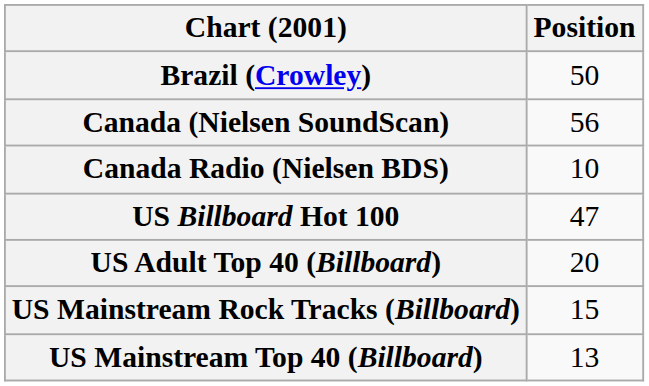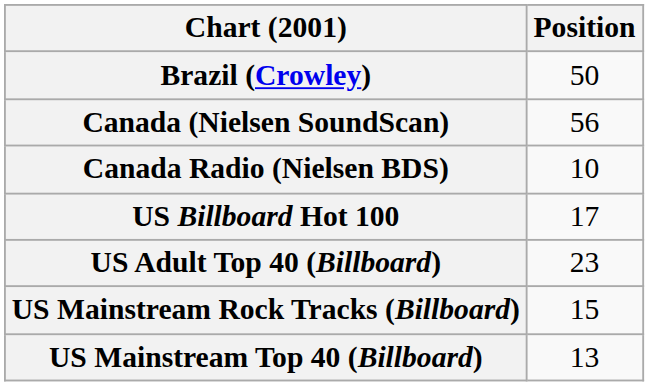 <table class="wikitable sortable plainrowheaders" style="text-align:center">
 <tr>
 <th scope="col">Chart (2001)</th>
 <th scope="col">Position</th>
 </tr>
 <tr>
 <th scope="row">Brazil (<a href='#'>Crowley</a>)</th>
 <td>50</td>
 </tr>
 <tr>
 <th scope="row">Canada (Nielsen SoundScan)</th>
 <td>56</td>
 </tr>
 <tr>
 <th scope="row">Canada Radio (Nielsen BDS)</th>
 <td>10</td>
 </tr>
 <tr>
 <th scope="row">US <em>Billboard</em> Hot 100</th>
-<td>47</td>
+<td>17</td>
 </tr>
 <tr>
 <th scope="row">US Adult Top 40 (<em>Billboard</em>)</th>
-<td>20</td>
+<td>23</td>
 </tr>
 <tr>
 <th scope="row">US Mainstream Rock Tracks (<em>Billboard</em>)</th>
 <td>15</td>
 </tr>
 <tr>
 <th scope="row">US Mainstream Top 40 (<em>Billboard</em>)</th>
 <td>13</td>
 </tr>
 </table>
